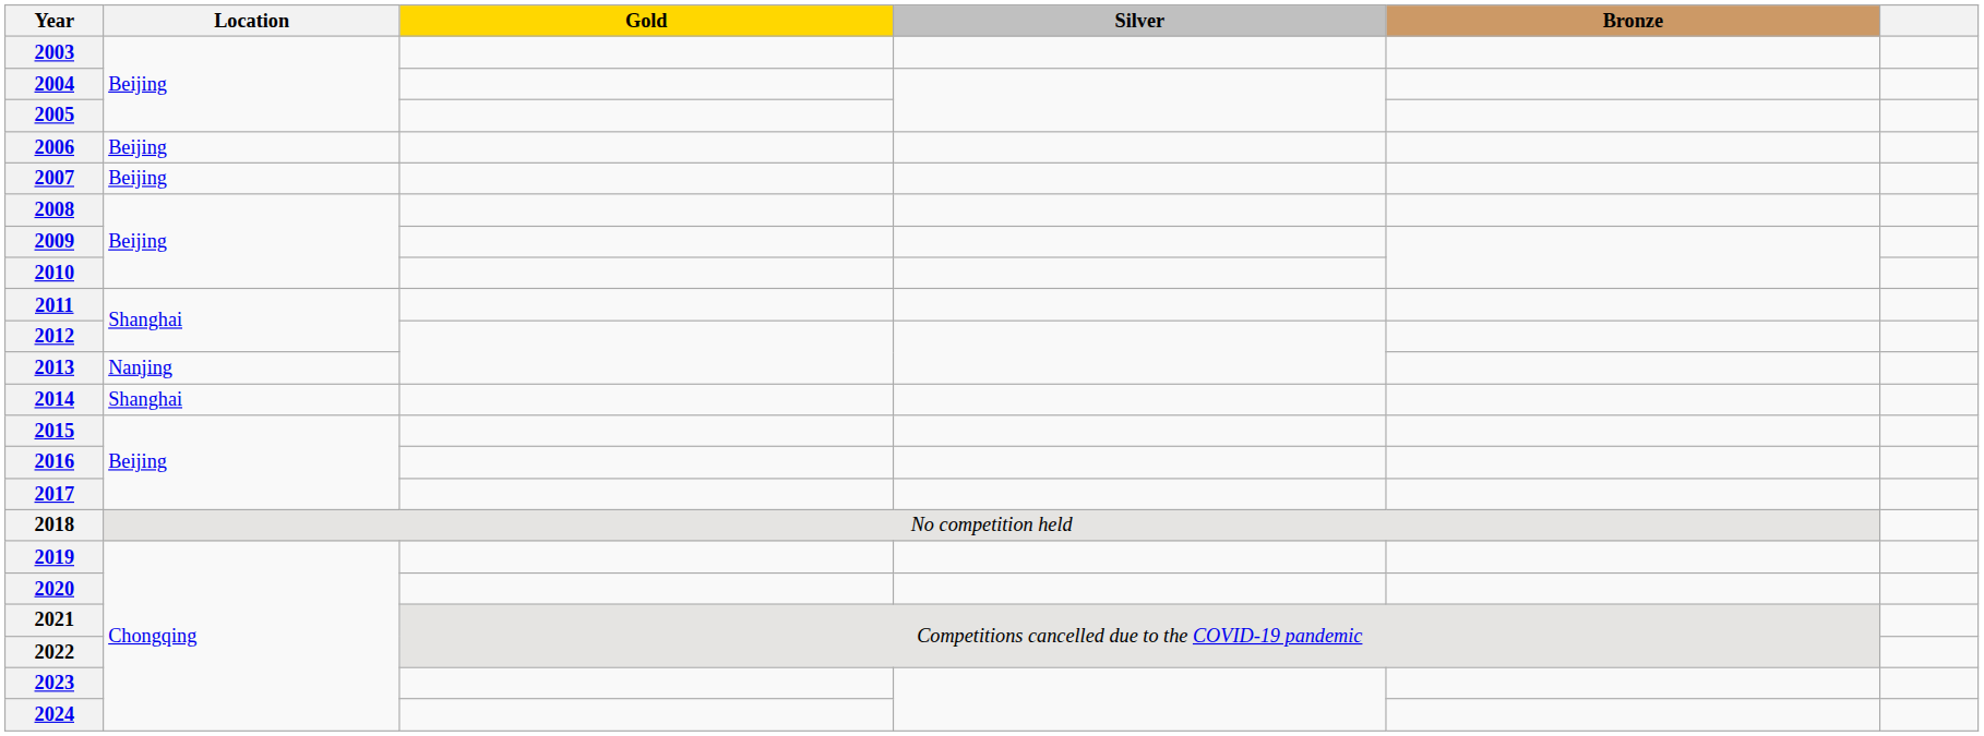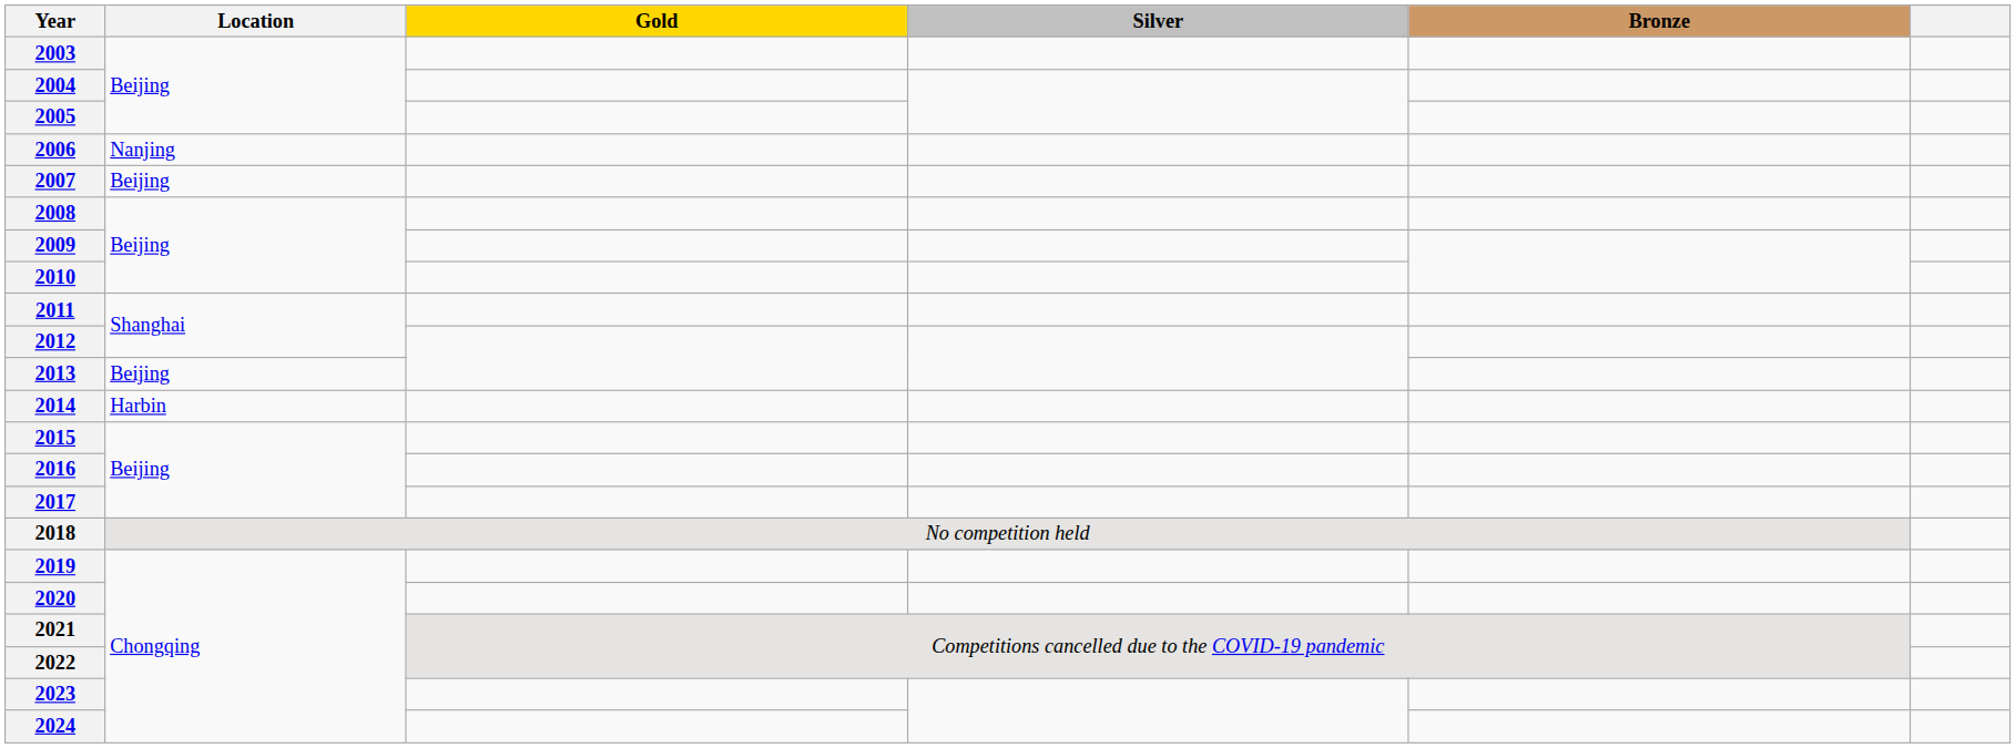 <table class="wikitable unsortable" style="text-align:left; width:80%">
 <tr>
 <th scope="col" style="text-align:center; width:5%">Year</th>
 <th scope="col" style="text-align:center; width:15%">Location</th>
 <th scope="col" style="text-align:center; width:25%; background:gold">Gold</th>
 <th scope="col" style="text-align:center; width:25%; background:silver">Silver</th>
 <th scope="col" style="text-align:center; width:25%; background:#c96">Bronze</th>
 <th scope="col" style="text-align:center; width:5%"></th>
 </tr>
 <tr>
 <th scope="row"><a href='#'>2003</a></th>
 <td rowspan="3"><a href='#'>Beijing</a></td>
 <td></td>
 <td></td>
 <td></td>
 <td></td>
 </tr>
 <tr>
 <th scope="row"><a href='#'>2004</a></th>
 <td></td>
 <td rowspan="2"></td>
 <td></td>
 <td></td>
 </tr>
 <tr>
 <th scope="row"><a href='#'>2005</a></th>
 <td></td>
 <td></td>
 <td></td>
 </tr>
 <tr>
 <th scope="row"><a href='#'>2006</a></th>
-<td><a href='#'>Beijing</a></td>
+<td><a href='#'>Nanjing</a></td>
 <td></td>
 <td></td>
 <td></td>
 <td></td>
 </tr>
 <tr>
 <th scope="row"><a href='#'>2007</a></th>
 <td><a href='#'>Beijing</a></td>
 <td></td>
 <td></td>
 <td></td>
 <td></td>
 </tr>
 <tr>
 <th scope="row"><a href='#'>2008</a></th>
 <td rowspan="3"><a href='#'>Beijing</a></td>
 <td></td>
 <td></td>
 <td></td>
 <td></td>
 </tr>
 <tr>
 <th scope="row"><a href='#'>2009</a></th>
 <td></td>
 <td></td>
 <td rowspan="2"></td>
 <td></td>
 </tr>
 <tr>
 <th scope="row"><a href='#'>2010</a></th>
 <td></td>
 <td></td>
 <td></td>
 </tr>
 <tr>
 <th scope="row"><a href='#'>2011</a></th>
 <td rowspan="2"><a href='#'>Shanghai</a></td>
 <td></td>
 <td></td>
 <td></td>
 <td></td>
 </tr>
 <tr>
 <th scope="row"><a href='#'>2012</a></th>
 <td rowspan="2"></td>
 <td rowspan="2"></td>
 <td></td>
 <td></td>
 </tr>
 <tr>
 <th scope="row"><a href='#'>2013</a></th>
-<td><a href='#'>Nanjing</a></td>
+<td><a href='#'>Beijing</a></td>
 <td></td>
 <td></td>
 </tr>
 <tr>
 <th scope="row"><a href='#'>2014</a></th>
-<td><a href='#'>Shanghai</a></td>
+<td><a href='#'>Harbin</a></td>
 <td></td>
 <td></td>
 <td></td>
 <td></td>
 </tr>
 <tr>
 <th scope="row"><a href='#'>2015</a></th>
 <td rowspan="3"><a href='#'>Beijing</a></td>
 <td></td>
 <td></td>
 <td></td>
 <td></td>
 </tr>
 <tr>
 <th scope="row"><a href='#'>2016</a></th>
 <td></td>
 <td></td>
 <td></td>
 <td></td>
 </tr>
 <tr>
 <th scope="row"><a href='#'>2017</a></th>
 <td></td>
 <td></td>
 <td></td>
 <td></td>
 </tr>
 <tr>
 <th scope="row">2018</th>
 <td colspan="4" align="center" bgcolor="e5e4e2"><em>No competition held</em></td>
 <td></td>
 </tr>
 <tr>
 <th scope="row"><a href='#'>2019</a></th>
 <td rowspan="6"><a href='#'>Chongqing</a></td>
 <td></td>
 <td></td>
 <td></td>
 <td></td>
 </tr>
 <tr>
 <th scope="row"><a href='#'>2020</a></th>
 <td></td>
 <td></td>
 <td></td>
 <td></td>
 </tr>
 <tr>
 <th scope="row">2021</th>
 <td colspan="3" rowspan="2" align="center" bgcolor="e5e4e2"><em>Competitions cancelled due to the <a href='#'>COVID-19 pandemic</a></em></td>
 <td></td>
 </tr>
 <tr>
 <th scope="row">2022</th>
 <td></td>
 </tr>
 <tr>
 <th scope="row"><a href='#'>2023</a></th>
 <td></td>
 <td rowspan="2"></td>
 <td></td>
 <td></td>
 </tr>
 <tr>
 <th scope="row"><a href='#'>2024</a></th>
 <td></td>
 <td></td>
 <td></td>
 </tr>
 </table>
